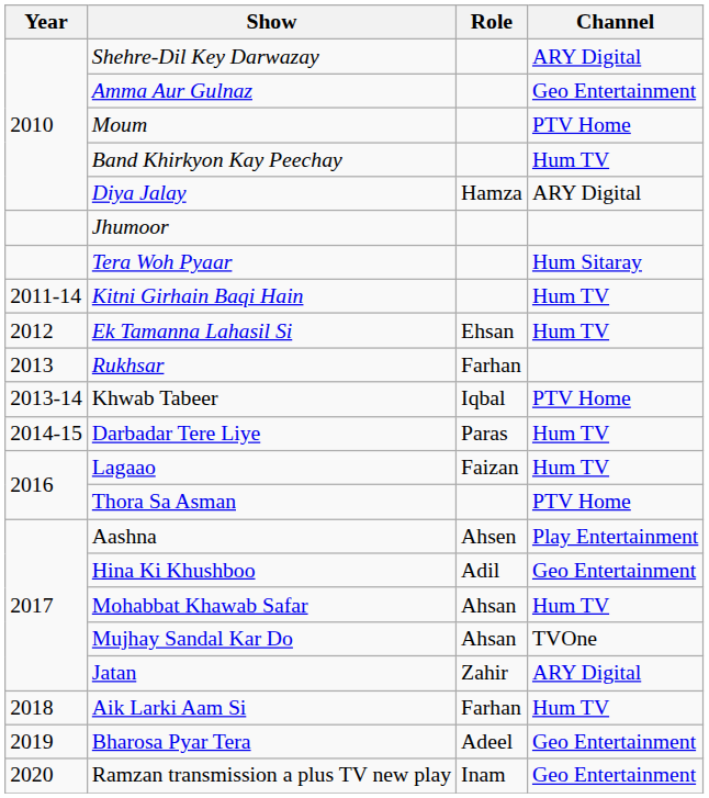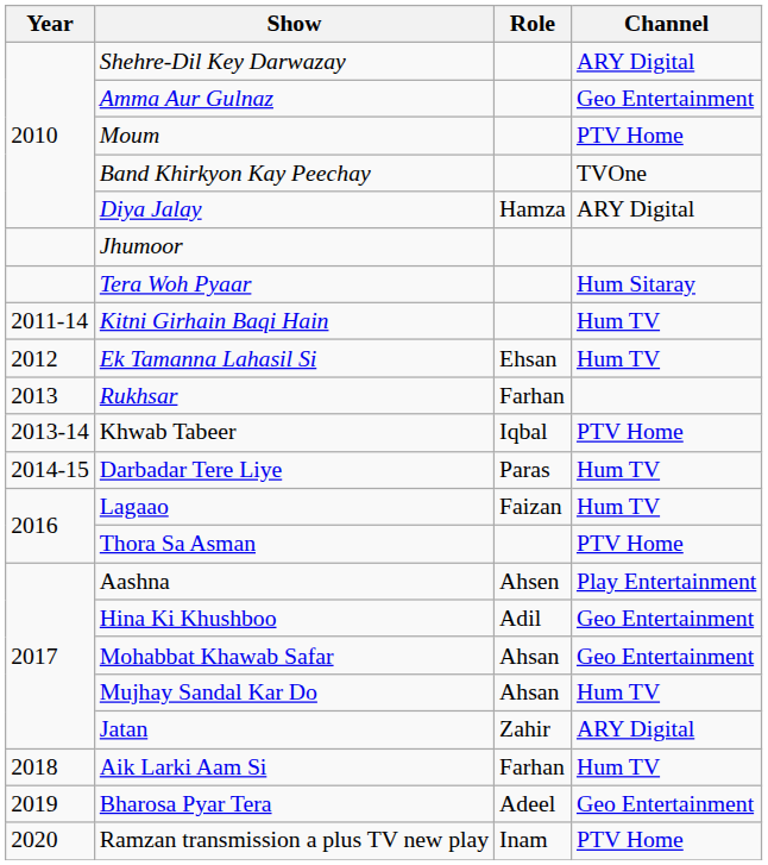 <table class="wikitable">
 <tr>
 <th>Year</th>
 <th>Show</th>
 <th>Role</th>
 <th>Channel</th>
 </tr>
 <tr>
 <td rowspan="5">2010</td>
 <td><em>Shehre-Dil Key Darwazay</em></td>
 <td></td>
 <td><a href='#'>ARY Digital</a></td>
 </tr>
 <tr>
 <td><em><a href='#'>Amma Aur Gulnaz</a></em></td>
 <td></td>
 <td><a href='#'>Geo Entertainment</a></td>
 </tr>
 <tr>
 <td><em>Moum</em></td>
 <td></td>
 <td><a href='#'>PTV Home</a></td>
 </tr>
 <tr>
 <td><em>Band Khirkyon Kay Peechay</em></td>
 <td></td>
-<td><a href='#'>Hum TV</a></td>
+<td>TVOne</td>
 </tr>
 <tr>
 <td><em><a href='#'>Diya Jalay</a></em></td>
 <td>Hamza</td>
 <td>ARY Digital</td>
 </tr>
 <tr>
 <td></td>
 <td><em>Jhumoor</em></td>
 <td></td>
 <td></td>
 </tr>
 <tr>
 <td></td>
 <td><em><a href='#'>Tera Woh Pyaar</a></em></td>
 <td></td>
 <td><a href='#'>Hum Sitaray</a></td>
 </tr>
 <tr>
 <td>2011-14</td>
 <td><em><a href='#'>Kitni Girhain Baqi Hain</a></em></td>
 <td></td>
 <td><a href='#'>Hum TV</a></td>
 </tr>
 <tr>
 <td>2012</td>
 <td><em><a href='#'>Ek Tamanna Lahasil Si</a></em></td>
 <td>Ehsan</td>
 <td><a href='#'>Hum TV</a></td>
 </tr>
 <tr>
 <td>2013</td>
 <td><em><a href='#'>Rukhsar</a></em></td>
 <td>Farhan</td>
 <td></td>
 </tr>
 <tr>
 <td>2013-14</td>
 <td>Khwab Tabeer<em></td>
 <td>Iqbal</td>
 <td><a href='#'>PTV Home</a></td>
 </tr>
 <tr>
 <td>2014-15</td>
 <td></em><a href='#'>Darbadar Tere Liye</a><em></td>
 <td>Paras</td>
 <td><a href='#'>Hum TV</a></td>
 </tr>
 <tr>
 <td rowspan="2">2016</td>
 <td></em><a href='#'>Lagaao</a><em></td>
 <td>Faizan</td>
 <td><a href='#'>Hum TV</a></td>
 </tr>
 <tr>
 <td></em><a href='#'>Thora Sa Asman</a><em></td>
 <td></td>
 <td><a href='#'>PTV Home</a></td>
 </tr>
 <tr>
 <td rowspan="5">2017</td>
 <td></em>Aashna<em></td>
 <td>Ahsen</td>
 <td><a href='#'>Play Entertainment</a></td>
 </tr>
 <tr>
 <td></em><a href='#'>Hina Ki Khushboo</a><em></td>
 <td>Adil</td>
 <td><a href='#'>Geo Entertainment</a></td>
 </tr>
 <tr>
 <td></em><a href='#'>Mohabbat Khawab Safar</a><em></td>
 <td>Ahsan</td>
-<td><a href='#'>Hum TV</a></td>
+<td><a href='#'>Geo Entertainment</a></td>
 </tr>
 <tr>
 <td></em><a href='#'>Mujhay Sandal Kar Do</a><em></td>
 <td>Ahsan</td>
-<td>TVOne</td>
+<td><a href='#'>Hum TV</a></td>
 </tr>
 <tr>
 <td></em><a href='#'>Jatan</a><em></td>
 <td>Zahir</td>
 <td><a href='#'>ARY Digital</a></td>
 </tr>
 <tr>
 <td>2018</td>
 <td></em><a href='#'>Aik Larki Aam Si</a><em></td>
 <td>Farhan</td>
 <td><a href='#'>Hum TV</a></td>
 </tr>
 <tr>
 <td>2019</td>
 <td></em><a href='#'>Bharosa Pyar Tera</a><em></td>
 <td>Adeel</td>
 <td><a href='#'>Geo Entertainment</a></td>
 </tr>
 <tr>
 <td>2020</td>
 <td>Ramzan transmission a plus TV new play</td>
 <td>Inam</td>
-<td><a href='#'>Geo Entertainment</a></td>
+<td><a href='#'>PTV Home</a></td>
 </tr>
 </table>
